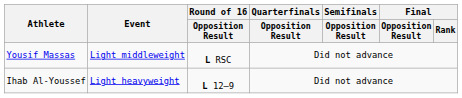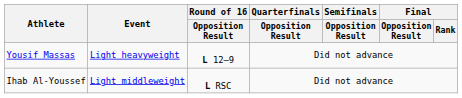 <table class="wikitable" style="font-size:90%">
 <tr>
 <th rowspan="2">Athlete</th>
 <th rowspan="2">Event</th>
 <th>Round of 16</th>
 <th>Quarterfinals</th>
 <th>Semifinals</th>
 <th colspan=2>Final</th>
 </tr>
 <tr style="font-size:95%">
 <th>Opposition<br>Result</th>
 <th>Opposition<br>Result</th>
 <th>Opposition<br>Result</th>
 <th>Opposition<br>Result</th>
 <th>Rank</th>
 </tr>
 <tr align=center>
 <td align=left><a href='#'>Yousif Massas</a></td>
+<td align=left><a href='#'>Light heavyweight</a></td>
+<td><br><strong>L</strong> 12–9</td>
+<td colspan=4>Did not advance</td>
+</tr>
+<tr align=center>
+<td align=left>Ihab Al-Youssef</td>
 <td align=left><a href='#'>Light middleweight</a></td>
 <td><br><strong>L</strong> RSC</td>
 <td colspan=4>Did not advance</td>
 </tr>
-<tr align=center>
-<td align=left>Ihab Al-Youssef</td>
-<td align=left><a href='#'>Light heavyweight</a></td>
-<td><br><strong>L</strong> 12–9</td>
-<td colspan=4>Did not advance</td>
-</tr>
 </table>
